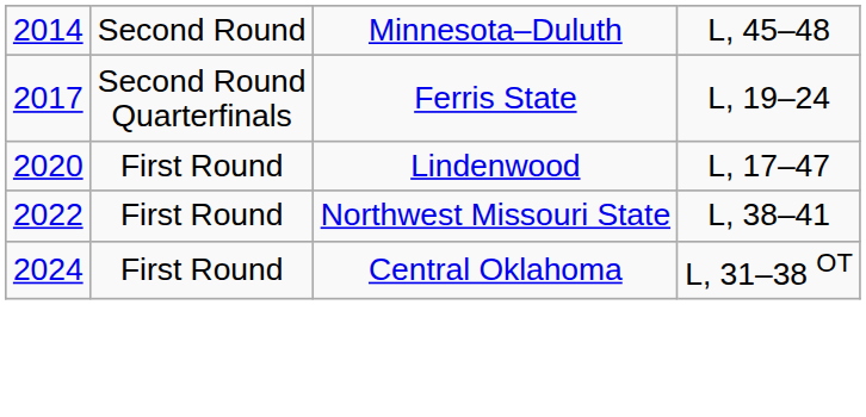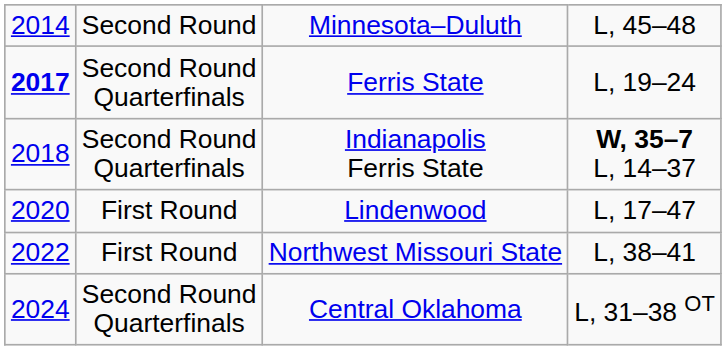 <table class="wikitable" style="text-align:center">
 <tr align="center">
 <td><a href='#'>2014</a></td>
 <td>Second Round</td>
 <td><a href='#'>Minnesota–Duluth</a></td>
 <td>L, 45–48</td>
 </tr>
 <tr align="center">
-<td><a href='#'>2017</a></td>
+<td><strong><a href='#'>2017</a></strong></td>
 <td>Second Round<br>Quarterfinals</td>
 <td><a href='#'>Ferris State</a></td>
 <td>L, 19–24</td>
+</tr>
+<tr align="center">
+<td><a href='#'>2018</a></td>
+<td>Second Round<br>Quarterfinals</td>
+<td><a href='#'>Indianapolis</a><br>Ferris State</td>
+<td><strong>W, 35–7</strong><br>L, 14–37</td>
 </tr>
 <tr align="center">
 <td><a href='#'>2020</a></td>
 <td>First Round</td>
 <td><a href='#'>Lindenwood</a></td>
 <td>L, 17–47</td>
 </tr>
 <tr align="center">
 <td><a href='#'>2022</a></td>
 <td>First Round</td>
 <td><a href='#'>Northwest Missouri State</a></td>
 <td>L, 38–41</td>
 </tr>
 <tr align="center">
 <td><a href='#'>2024</a></td>
-<td>First Round</td>
+<td>Second Round<br>Quarterfinals</td>
 <td><a href='#'>Central Oklahoma</a></td>
 <td>L, 31–38 <sup>OT</sup></td>
 </tr>
 </table>
